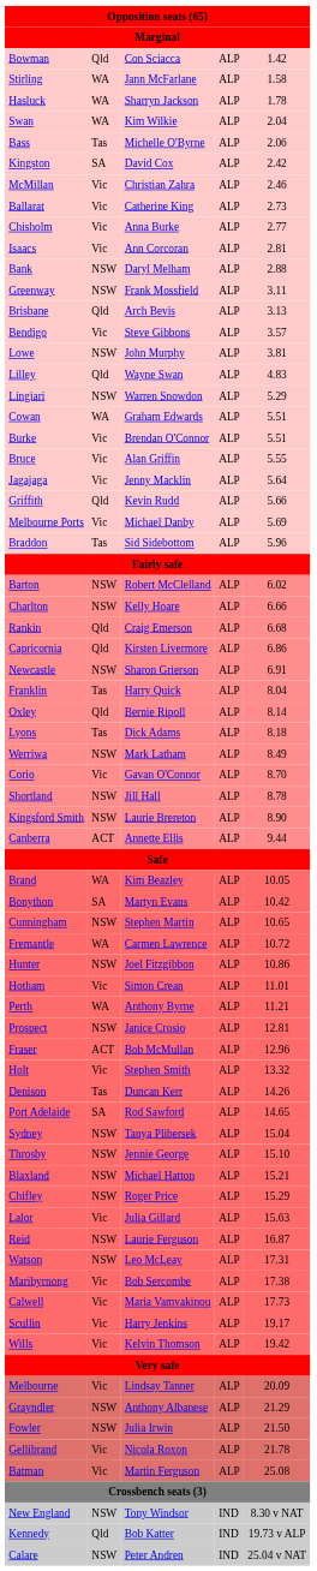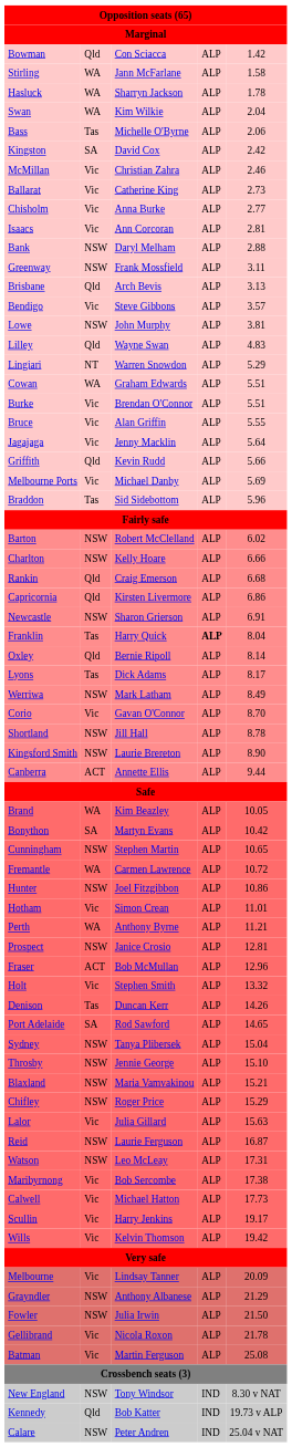 <table class="toccolours" cellpadding="5" cellspacing="0" style="float:left; margin-right:.5em; margin-top:.4em; font-size:90%;">
 <tr>
 <td colspan="5"  style="text-align:center; background:Red;"><span><strong>Opposition seats (65)</strong><br></span></td>
 </tr>
 <tr>
 <td colspan="5"  style="text-align:center; background:Red;"><span><strong>Marginal</strong></span></td>
 </tr>
 <tr>
 <td style="text-align:left; background:#ffcaca;"><a href='#'>Bowman</a></td>
 <td style="text-align:left; background:#ffcaca;">Qld</td>
 <td style="text-align:left; background:#ffcaca;"><a href='#'>Con Sciacca</a></td>
 <td style="text-align:left; background:#ffcaca;">ALP</td>
 <td style="text-align:center; background:#ffcaca;">1.42</td>
 </tr>
 <tr>
 <td style="text-align:left; background:#ffcaca;"><a href='#'>Stirling</a></td>
 <td style="text-align:left; background:#ffcaca;">WA</td>
 <td style="text-align:left; background:#ffcaca;"><a href='#'>Jann McFarlane</a></td>
 <td style="text-align:left; background:#ffcaca;">ALP</td>
 <td style="text-align:center; background:#ffcaca;">1.58</td>
 </tr>
 <tr>
 <td style="text-align:left; background:#ffcaca;"><a href='#'>Hasluck</a></td>
 <td style="text-align:left; background:#ffcaca;">WA</td>
 <td style="text-align:left; background:#ffcaca;"><a href='#'>Sharryn Jackson</a></td>
 <td style="text-align:left; background:#ffcaca;">ALP</td>
 <td style="text-align:center; background:#ffcaca;">1.78</td>
 </tr>
 <tr>
 <td style="text-align:left; background:#ffcaca;"><a href='#'>Swan</a></td>
 <td style="text-align:left; background:#ffcaca;">WA</td>
 <td style="text-align:left; background:#ffcaca;"><a href='#'>Kim Wilkie</a></td>
 <td style="text-align:left; background:#ffcaca;">ALP</td>
 <td style="text-align:center; background:#ffcaca;">2.04</td>
 </tr>
 <tr>
 <td style="text-align:left; background:#ffcaca;"><a href='#'>Bass</a></td>
 <td style="text-align:left; background:#ffcaca;">Tas</td>
 <td style="text-align:left; background:#ffcaca;"><a href='#'>Michelle O'Byrne</a></td>
 <td style="text-align:left; background:#ffcaca;">ALP</td>
 <td style="text-align:center; background:#ffcaca;">2.06</td>
 </tr>
 <tr>
 <td style="text-align:left; background:#ffcaca;"><a href='#'>Kingston</a></td>
 <td style="text-align:left; background:#ffcaca;">SA</td>
 <td style="text-align:left; background:#ffcaca;"><a href='#'>David Cox</a></td>
 <td style="text-align:left; background:#ffcaca;">ALP</td>
 <td style="text-align:center; background:#ffcaca;">2.42</td>
 </tr>
 <tr>
 <td style="text-align:left; background:#ffcaca;"><a href='#'>McMillan</a></td>
 <td style="text-align:left; background:#ffcaca;">Vic</td>
 <td style="text-align:left; background:#ffcaca;"><a href='#'>Christian Zahra</a></td>
 <td style="text-align:left; background:#ffcaca;">ALP</td>
 <td style="text-align:center; background:#ffcaca;">2.46</td>
 </tr>
 <tr>
 <td style="text-align:left; background:#ffcaca;"><a href='#'>Ballarat</a></td>
 <td style="text-align:left; background:#ffcaca;">Vic</td>
 <td style="text-align:left; background:#ffcaca;"><a href='#'>Catherine King</a></td>
 <td style="text-align:left; background:#ffcaca;">ALP</td>
 <td style="text-align:center; background:#ffcaca;">2.73</td>
 </tr>
 <tr>
 <td style="text-align:left; background:#ffcaca;"><a href='#'>Chisholm</a></td>
 <td style="text-align:left; background:#ffcaca;">Vic</td>
 <td style="text-align:left; background:#ffcaca;"><a href='#'>Anna Burke</a></td>
 <td style="text-align:left; background:#ffcaca;">ALP</td>
 <td style="text-align:center; background:#ffcaca;">2.77</td>
 </tr>
 <tr>
 <td style="text-align:left; background:#ffcaca;"><a href='#'>Isaacs</a></td>
 <td style="text-align:left; background:#ffcaca;">Vic</td>
 <td style="text-align:left; background:#ffcaca;"><a href='#'>Ann Corcoran</a></td>
 <td style="text-align:left; background:#ffcaca;">ALP</td>
 <td style="text-align:center; background:#ffcaca;">2.81</td>
 </tr>
 <tr>
 <td style="text-align:left; background:#ffcaca;"><a href='#'>Bank</a></td>
 <td style="text-align:left; background:#ffcaca;">NSW</td>
 <td style="text-align:left; background:#ffcaca;"><a href='#'>Daryl Melham</a></td>
 <td style="text-align:left; background:#ffcaca;">ALP</td>
 <td style="text-align:center; background:#ffcaca;">2.88</td>
 </tr>
 <tr>
 <td style="text-align:left; background:#ffcaca;"><a href='#'>Greenway</a></td>
 <td style="text-align:left; background:#ffcaca;">NSW</td>
 <td style="text-align:left; background:#ffcaca;"><a href='#'>Frank Mossfield</a></td>
 <td style="text-align:left; background:#ffcaca;">ALP</td>
 <td style="text-align:center; background:#ffcaca;">3.11</td>
 </tr>
 <tr>
 <td style="text-align:left; background:#ffcaca;"><a href='#'>Brisbane</a></td>
 <td style="text-align:left; background:#ffcaca;">Qld</td>
 <td style="text-align:left; background:#ffcaca;"><a href='#'>Arch Bevis</a></td>
 <td style="text-align:left; background:#ffcaca;">ALP</td>
 <td style="text-align:center; background:#ffcaca;">3.13</td>
 </tr>
 <tr>
 <td style="text-align:left; background:#ffcaca;"><a href='#'>Bendigo</a></td>
 <td style="text-align:left; background:#ffcaca;">Vic</td>
 <td style="text-align:left; background:#ffcaca;"><a href='#'>Steve Gibbons</a></td>
 <td style="text-align:left; background:#ffcaca;">ALP</td>
 <td style="text-align:center; background:#ffcaca;">3.57</td>
 </tr>
 <tr>
 <td style="text-align:left; background:#ffcaca;"><a href='#'>Lowe</a></td>
 <td style="text-align:left; background:#ffcaca;">NSW</td>
 <td style="text-align:left; background:#ffcaca;"><a href='#'>John Murphy</a></td>
 <td style="text-align:left; background:#ffcaca;">ALP</td>
 <td style="text-align:center; background:#ffcaca;">3.81</td>
 </tr>
 <tr>
 <td style="text-align:left; background:#ffcaca;"><a href='#'>Lilley</a></td>
 <td style="text-align:left; background:#ffcaca;">Qld</td>
 <td style="text-align:left; background:#ffcaca;"><a href='#'>Wayne Swan</a></td>
 <td style="text-align:left; background:#ffcaca;">ALP</td>
 <td style="text-align:center; background:#ffcaca;">4.83</td>
 </tr>
 <tr>
 <td style="text-align:left; background:#ffcaca;"><a href='#'>Lingiari</a></td>
-<td style="text-align:left; background:#ffcaca;">NSW</td>
+<td style="text-align:left; background:#ffcaca;">NT</td>
 <td style="text-align:left; background:#ffcaca;"><a href='#'>Warren Snowdon</a></td>
 <td style="text-align:left; background:#ffcaca;">ALP</td>
 <td style="text-align:center; background:#ffcaca;">5.29</td>
 </tr>
 <tr>
 <td style="text-align:left; background:#ffcaca;"><a href='#'>Cowan</a></td>
 <td style="text-align:left; background:#ffcaca;">WA</td>
 <td style="text-align:left; background:#ffcaca;"><a href='#'>Graham Edwards</a></td>
 <td style="text-align:left; background:#ffcaca;">ALP</td>
 <td style="text-align:center; background:#ffcaca;">5.51</td>
 </tr>
 <tr>
 <td style="text-align:left; background:#ffcaca;"><a href='#'>Burke</a></td>
 <td style="text-align:left; background:#ffcaca;">Vic</td>
 <td style="text-align:left; background:#ffcaca;"><a href='#'>Brendan O'Connor</a></td>
 <td style="text-align:left; background:#ffcaca;">ALP</td>
 <td style="text-align:center; background:#ffcaca;">5.51</td>
 </tr>
 <tr>
 <td style="text-align:left; background:#ffcaca;"><a href='#'>Bruce</a></td>
 <td style="text-align:left; background:#ffcaca;">Vic</td>
 <td style="text-align:left; background:#ffcaca;"><a href='#'>Alan Griffin</a></td>
 <td style="text-align:left; background:#ffcaca;">ALP</td>
 <td style="text-align:center; background:#ffcaca;">5.55</td>
 </tr>
 <tr>
 <td style="text-align:left; background:#ffcaca;"><a href='#'>Jagajaga</a></td>
 <td style="text-align:left; background:#ffcaca;">Vic</td>
 <td style="text-align:left; background:#ffcaca;"><a href='#'>Jenny Macklin</a></td>
 <td style="text-align:left; background:#ffcaca;">ALP</td>
 <td style="text-align:center; background:#ffcaca;">5.64</td>
 </tr>
 <tr>
 <td style="text-align:left; background:#ffcaca;"><a href='#'>Griffith</a></td>
 <td style="text-align:left; background:#ffcaca;">Qld</td>
 <td style="text-align:left; background:#ffcaca;"><a href='#'>Kevin Rudd</a></td>
 <td style="text-align:left; background:#ffcaca;">ALP</td>
 <td style="text-align:center; background:#ffcaca;">5.66</td>
 </tr>
 <tr>
 <td style="text-align:left; background:#ffcaca;"><a href='#'>Melbourne Ports</a></td>
 <td style="text-align:left; background:#ffcaca;">Vic</td>
 <td style="text-align:left; background:#ffcaca;"><a href='#'>Michael Danby</a></td>
 <td style="text-align:left; background:#ffcaca;">ALP</td>
 <td style="text-align:center; background:#ffcaca;">5.69</td>
 </tr>
 <tr>
 <td style="text-align:left; background:#ffcaca;"><a href='#'>Braddon</a></td>
 <td style="text-align:left; background:#ffcaca;">Tas</td>
 <td style="text-align:left; background:#ffcaca;"><a href='#'>Sid Sidebottom</a></td>
 <td style="text-align:left; background:#ffcaca;">ALP</td>
 <td style="text-align:center; background:#ffcaca;">5.96</td>
 </tr>
 <tr>
 <td colspan="5"  style="text-align:center; background:Red;"><span><strong>Fairly safe</strong></span></td>
 </tr>
 <tr>
 <td style="text-align:left; background:#ff8d8d;"><a href='#'>Barton</a></td>
 <td style="text-align:left; background:#ff8d8d;">NSW</td>
 <td style="text-align:left; background:#ff8d8d;"><a href='#'>Robert McClelland</a></td>
 <td style="text-align:left; background:#ff8d8d;">ALP</td>
 <td style="text-align:center; background:#ff8d8d;">6.02</td>
 </tr>
 <tr>
 <td style="text-align:left; background:#ff8d8d;"><a href='#'>Charlton</a></td>
 <td style="text-align:left; background:#ff8d8d;">NSW</td>
 <td style="text-align:left; background:#ff8d8d;"><a href='#'>Kelly Hoare</a></td>
 <td style="text-align:left; background:#ff8d8d;">ALP</td>
 <td style="text-align:center; background:#ff8d8d;">6.66</td>
 </tr>
 <tr>
 <td style="text-align:left; background:#ff8d8d;"><a href='#'>Rankin</a></td>
 <td style="text-align:left; background:#ff8d8d;">Qld</td>
 <td style="text-align:left; background:#ff8d8d;"><a href='#'>Craig Emerson</a></td>
 <td style="text-align:left; background:#ff8d8d;">ALP</td>
 <td style="text-align:center; background:#ff8d8d;">6.68</td>
 </tr>
 <tr>
 <td style="text-align:left; background:#ff8d8d;"><a href='#'>Capricornia</a></td>
 <td style="text-align:left; background:#ff8d8d;">Qld</td>
 <td style="text-align:left; background:#ff8d8d;"><a href='#'>Kirsten Livermore</a></td>
 <td style="text-align:left; background:#ff8d8d;">ALP</td>
 <td style="text-align:center; background:#ff8d8d;">6.86</td>
 </tr>
 <tr>
 <td style="text-align:left; background:#ff8d8d;"><a href='#'>Newcastle</a></td>
 <td style="text-align:left; background:#ff8d8d;">NSW</td>
 <td style="text-align:left; background:#ff8d8d;"><a href='#'>Sharon Grierson</a></td>
 <td style="text-align:left; background:#ff8d8d;">ALP</td>
 <td style="text-align:center; background:#ff8d8d;">6.91</td>
 </tr>
 <tr>
 <td style="text-align:left; background:#ff8d8d;"><a href='#'>Franklin</a></td>
 <td style="text-align:left; background:#ff8d8d;">Tas</td>
 <td style="text-align:left; background:#ff8d8d;"><a href='#'>Harry Quick</a></td>
-<td style="text-align:left; background:#ff8d8d;">ALP</td>
+<td style="text-align:left; background:#ff8d8d;"><strong>ALP</strong></td>
 <td style="text-align:center; background:#ff8d8d;">8.04</td>
 </tr>
 <tr>
 <td style="text-align:left; background:#ff8d8d;"><a href='#'>Oxley</a></td>
 <td style="text-align:left; background:#ff8d8d;">Qld</td>
 <td style="text-align:left; background:#ff8d8d;"><a href='#'>Bernie Ripoll</a></td>
 <td style="text-align:left; background:#ff8d8d;">ALP</td>
 <td style="text-align:center; background:#ff8d8d;">8.14</td>
 </tr>
 <tr>
 <td style="text-align:left; background:#ff8d8d;"><a href='#'>Lyons</a></td>
 <td style="text-align:left; background:#ff8d8d;">Tas</td>
 <td style="text-align:left; background:#ff8d8d;"><a href='#'>Dick Adams</a></td>
 <td style="text-align:left; background:#ff8d8d;">ALP</td>
-<td style="text-align:center; background:#ff8d8d;">8.18</td>
+<td style="text-align:center; background:#ff8d8d;">8.17</td>
 </tr>
 <tr>
 <td style="text-align:left; background:#ff8d8d;"><a href='#'>Werriwa</a></td>
 <td style="text-align:left; background:#ff8d8d;">NSW</td>
 <td style="text-align:left; background:#ff8d8d;"><a href='#'>Mark Latham</a></td>
 <td style="text-align:left; background:#ff8d8d;">ALP</td>
 <td style="text-align:center; background:#ff8d8d;">8.49</td>
 </tr>
 <tr>
 <td style="text-align:left; background:#ff8d8d;"><a href='#'>Corio</a></td>
 <td style="text-align:left; background:#ff8d8d;">Vic</td>
 <td style="text-align:left; background:#ff8d8d;"><a href='#'>Gavan O'Connor</a></td>
 <td style="text-align:left; background:#ff8d8d;">ALP</td>
 <td style="text-align:center; background:#ff8d8d;">8.70</td>
 </tr>
 <tr>
 <td style="text-align:left; background:#ff8d8d;"><a href='#'>Shortland</a></td>
 <td style="text-align:left; background:#ff8d8d;">NSW</td>
 <td style="text-align:left; background:#ff8d8d;"><a href='#'>Jill Hall</a></td>
 <td style="text-align:left; background:#ff8d8d;">ALP</td>
 <td style="text-align:center; background:#ff8d8d;">8.78</td>
 </tr>
 <tr>
 <td style="text-align:left; background:#ff8d8d;"><a href='#'>Kingsford Smith</a></td>
 <td style="text-align:left; background:#ff8d8d;">NSW</td>
 <td style="text-align:left; background:#ff8d8d;"><a href='#'>Laurie Brereton</a></td>
 <td style="text-align:left; background:#ff8d8d;">ALP</td>
 <td style="text-align:center; background:#ff8d8d;">8.90</td>
 </tr>
 <tr>
 <td style="text-align:left; background:#ff8d8d;"><a href='#'>Canberra</a></td>
 <td style="text-align:left; background:#ff8d8d;">ACT</td>
 <td style="text-align:left; background:#ff8d8d;"><a href='#'>Annette Ellis</a></td>
 <td style="text-align:left; background:#ff8d8d;">ALP</td>
 <td style="text-align:center; background:#ff8d8d;">9.44</td>
 </tr>
 <tr>
 <td colspan="5"  style="text-align:center; background:Red;"><span><strong>Safe</strong></span></td>
 </tr>
 <tr>
 <td style="text-align:left; background:#ff6b6b;"><a href='#'>Brand</a></td>
 <td style="text-align:left; background:#ff6b6b;">WA</td>
 <td style="text-align:left; background:#ff6b6b;"><a href='#'>Kim Beazley</a></td>
 <td style="text-align:left; background:#ff6b6b;">ALP</td>
 <td style="text-align:center; background:#ff6b6b;">10.05</td>
 </tr>
 <tr>
 <td style="text-align:left; background:#ff6b6b;"><a href='#'>Bonython</a></td>
 <td style="text-align:left; background:#ff6b6b;">SA</td>
 <td style="text-align:left; background:#ff6b6b;"><a href='#'>Martyn Evans</a></td>
 <td style="text-align:left; background:#ff6b6b;">ALP</td>
 <td style="text-align:center; background:#ff6b6b;">10.42</td>
 </tr>
 <tr>
 <td style="text-align:left; background:#ff6b6b;"><a href='#'>Cunningham</a></td>
 <td style="text-align:left; background:#ff6b6b;">NSW</td>
 <td style="text-align:left; background:#ff6b6b;"><a href='#'>Stephen Martin</a></td>
 <td style="text-align:left; background:#ff6b6b;">ALP</td>
 <td style="text-align:center; background:#ff6b6b;">10.65</td>
 </tr>
 <tr>
 <td style="text-align:left; background:#ff6b6b;"><a href='#'>Fremantle</a></td>
 <td style="text-align:left; background:#ff6b6b;">WA</td>
 <td style="text-align:left; background:#ff6b6b;"><a href='#'>Carmen Lawrence</a></td>
 <td style="text-align:left; background:#ff6b6b;">ALP</td>
 <td style="text-align:center; background:#ff6b6b;">10.72</td>
 </tr>
 <tr>
 <td style="text-align:left; background:#ff6b6b;"><a href='#'>Hunter</a></td>
 <td style="text-align:left; background:#ff6b6b;">NSW</td>
 <td style="text-align:left; background:#ff6b6b;"><a href='#'>Joel Fitzgibbon</a></td>
 <td style="text-align:left; background:#ff6b6b;">ALP</td>
 <td style="text-align:center; background:#ff6b6b;">10.86</td>
 </tr>
 <tr>
 <td style="text-align:left; background:#ff6b6b;"><a href='#'>Hotham</a></td>
 <td style="text-align:left; background:#ff6b6b;">Vic</td>
 <td style="text-align:left; background:#ff6b6b;"><a href='#'>Simon Crean</a></td>
 <td style="text-align:left; background:#ff6b6b;">ALP</td>
 <td style="text-align:center; background:#ff6b6b;">11.01</td>
 </tr>
 <tr>
 <td style="text-align:left; background:#ff6b6b;"><a href='#'>Perth</a></td>
 <td style="text-align:left; background:#ff6b6b;">WA</td>
 <td style="text-align:left; background:#ff6b6b;"><a href='#'>Anthony Byrne</a></td>
 <td style="text-align:left; background:#ff6b6b;">ALP</td>
 <td style="text-align:center; background:#ff6b6b;">11.21</td>
 </tr>
 <tr>
 <td style="text-align:left; background:#ff6b6b;"><a href='#'>Prospect</a></td>
 <td style="text-align:left; background:#ff6b6b;">NSW</td>
 <td style="text-align:left; background:#ff6b6b;"><a href='#'>Janice Crosio</a></td>
 <td style="text-align:left; background:#ff6b6b;">ALP</td>
 <td style="text-align:center; background:#ff6b6b;">12.81</td>
 </tr>
 <tr>
 <td style="text-align:left; background:#ff6b6b;"><a href='#'>Fraser</a></td>
 <td style="text-align:left; background:#ff6b6b;">ACT</td>
 <td style="text-align:left; background:#ff6b6b;"><a href='#'>Bob McMullan</a></td>
 <td style="text-align:left; background:#ff6b6b;">ALP</td>
 <td style="text-align:center; background:#ff6b6b;">12.96</td>
 </tr>
 <tr>
 <td style="text-align:left; background:#ff6b6b;"><a href='#'>Holt</a></td>
 <td style="text-align:left; background:#ff6b6b;">Vic</td>
 <td style="text-align:left; background:#ff6b6b;"><a href='#'>Stephen Smith</a></td>
 <td style="text-align:left; background:#ff6b6b;">ALP</td>
 <td style="text-align:center; background:#ff6b6b;">13.32</td>
 </tr>
 <tr>
 <td style="text-align:left; background:#ff6b6b;"><a href='#'>Denison</a></td>
 <td style="text-align:left; background:#ff6b6b;">Tas</td>
 <td style="text-align:left; background:#ff6b6b;"><a href='#'>Duncan Kerr</a></td>
 <td style="text-align:left; background:#ff6b6b;">ALP</td>
 <td style="text-align:center; background:#ff6b6b;">14.26</td>
 </tr>
 <tr>
 <td style="text-align:left; background:#ff6b6b;"><a href='#'>Port Adelaide</a></td>
 <td style="text-align:left; background:#ff6b6b;">SA</td>
 <td style="text-align:left; background:#ff6b6b;"><a href='#'>Rod Sawford</a></td>
 <td style="text-align:left; background:#ff6b6b;">ALP</td>
 <td style="text-align:center; background:#ff6b6b;">14.65</td>
 </tr>
 <tr>
 <td style="text-align:left; background:#ff6b6b;"><a href='#'>Sydney</a></td>
 <td style="text-align:left; background:#ff6b6b;">NSW</td>
 <td style="text-align:left; background:#ff6b6b;"><a href='#'>Tanya Plibersek</a></td>
 <td style="text-align:left; background:#ff6b6b;">ALP</td>
 <td style="text-align:center; background:#ff6b6b;">15.04</td>
 </tr>
 <tr>
 <td style="text-align:left; background:#ff6b6b;"><a href='#'>Throsby</a></td>
 <td style="text-align:left; background:#ff6b6b;">NSW</td>
 <td style="text-align:left; background:#ff6b6b;"><a href='#'>Jennie George</a></td>
 <td style="text-align:left; background:#ff6b6b;">ALP</td>
 <td style="text-align:center; background:#ff6b6b;">15.10</td>
 </tr>
 <tr>
 <td style="text-align:left; background:#ff6b6b;"><a href='#'>Blaxland</a></td>
 <td style="text-align:left; background:#ff6b6b;">NSW</td>
-<td style="text-align:left; background:#ff6b6b;"><a href='#'>Michael Hatton</a></td>
+<td style="text-align:left; background:#ff6b6b;"><a href='#'>Maria Vamvakinou</a></td>
 <td style="text-align:left; background:#ff6b6b;">ALP</td>
 <td style="text-align:center; background:#ff6b6b;">15.21</td>
 </tr>
 <tr>
 <td style="text-align:left; background:#ff6b6b;"><a href='#'>Chifley</a></td>
 <td style="text-align:left; background:#ff6b6b;">NSW</td>
 <td style="text-align:left; background:#ff6b6b;"><a href='#'>Roger Price</a></td>
 <td style="text-align:left; background:#ff6b6b;">ALP</td>
 <td style="text-align:center; background:#ff6b6b;">15.29</td>
 </tr>
 <tr>
 <td style="text-align:left; background:#ff6b6b;"><a href='#'>Lalor</a></td>
 <td style="text-align:left; background:#ff6b6b;">Vic</td>
 <td style="text-align:left; background:#ff6b6b;"><a href='#'>Julia Gillard</a></td>
 <td style="text-align:left; background:#ff6b6b;">ALP</td>
 <td style="text-align:center; background:#ff6b6b;">15.63</td>
 </tr>
 <tr>
 <td style="text-align:left; background:#ff6b6b;"><a href='#'>Reid</a></td>
 <td style="text-align:left; background:#ff6b6b;">NSW</td>
 <td style="text-align:left; background:#ff6b6b;"><a href='#'>Laurie Ferguson</a></td>
 <td style="text-align:left; background:#ff6b6b;">ALP</td>
 <td style="text-align:center; background:#ff6b6b;">16.87</td>
 </tr>
 <tr>
 <td style="text-align:left; background:#ff6b6b;"><a href='#'>Watson</a></td>
 <td style="text-align:left; background:#ff6b6b;">NSW</td>
 <td style="text-align:left; background:#ff6b6b;"><a href='#'>Leo McLeay</a></td>
 <td style="text-align:left; background:#ff6b6b;">ALP</td>
 <td style="text-align:center; background:#ff6b6b;">17.31</td>
 </tr>
 <tr>
 <td style="text-align:left; background:#ff6b6b;"><a href='#'>Maribyrnong</a></td>
 <td style="text-align:left; background:#ff6b6b;">Vic</td>
 <td style="text-align:left; background:#ff6b6b;"><a href='#'>Bob Sercombe</a></td>
 <td style="text-align:left; background:#ff6b6b;">ALP</td>
 <td style="text-align:center; background:#ff6b6b;">17.38</td>
 </tr>
 <tr>
 <td style="text-align:left; background:#ff6b6b;"><a href='#'>Calwell</a></td>
 <td style="text-align:left; background:#ff6b6b;">Vic</td>
-<td style="text-align:left; background:#ff6b6b;"><a href='#'>Maria Vamvakinou</a></td>
+<td style="text-align:left; background:#ff6b6b;"><a href='#'>Michael Hatton</a></td>
 <td style="text-align:left; background:#ff6b6b;">ALP</td>
 <td style="text-align:center; background:#ff6b6b;">17.73</td>
 </tr>
 <tr>
 <td style="text-align:left; background:#ff6b6b;"><a href='#'>Scullin</a></td>
 <td style="text-align:left; background:#ff6b6b;">Vic</td>
 <td style="text-align:left; background:#ff6b6b;"><a href='#'>Harry Jenkins</a></td>
 <td style="text-align:left; background:#ff6b6b;">ALP</td>
 <td style="text-align:center; background:#ff6b6b;">19.17</td>
 </tr>
 <tr>
 <td style="text-align:left; background:#ff6b6b;"><a href='#'>Wills</a></td>
 <td style="text-align:left; background:#ff6b6b;">Vic</td>
 <td style="text-align:left; background:#ff6b6b;"><a href='#'>Kelvin Thomson</a></td>
 <td style="text-align:left; background:#ff6b6b;">ALP</td>
 <td style="text-align:center; background:#ff6b6b;">19.42</td>
 </tr>
 <tr>
 <td colspan="5"  style="text-align:center; background:Red;"><span><strong>Very safe</strong></span></td>
 </tr>
 <tr>
 <td style="text-align:left; background:#df716d;"><a href='#'>Melbourne</a></td>
 <td style="text-align:left; background:#df716d;">Vic</td>
 <td style="text-align:left; background:#df716d;"><a href='#'>Lindsay Tanner</a></td>
 <td style="text-align:left; background:#df716d;">ALP</td>
 <td style="text-align:center; background:#df716d;">20.09</td>
 </tr>
 <tr>
 <td style="text-align:left; background:#df716d;"><a href='#'>Grayndler</a></td>
 <td style="text-align:left; background:#df716d;">NSW</td>
 <td style="text-align:left; background:#df716d;"><a href='#'>Anthony Albanese</a></td>
 <td style="text-align:left; background:#df716d;">ALP</td>
 <td style="text-align:center; background:#df716d;">21.29</td>
 </tr>
 <tr>
 <td style="text-align:left; background:#df716d;"><a href='#'>Fowler</a></td>
 <td style="text-align:left; background:#df716d;">NSW</td>
 <td style="text-align:left; background:#df716d;"><a href='#'>Julia Irwin</a></td>
 <td style="text-align:left; background:#df716d;">ALP</td>
 <td style="text-align:center; background:#df716d;">21.50</td>
 </tr>
 <tr>
 <td style="text-align:left; background:#df716d;"><a href='#'>Gellibrand</a></td>
 <td style="text-align:left; background:#df716d;">Vic</td>
 <td style="text-align:left; background:#df716d;"><a href='#'>Nicola Roxon</a></td>
 <td style="text-align:left; background:#df716d;">ALP</td>
 <td style="text-align:center; background:#df716d;">21.78</td>
 </tr>
 <tr>
 <td style="text-align:left; background:#df716d;"><a href='#'>Batman</a></td>
 <td style="text-align:left; background:#df716d;">Vic</td>
 <td style="text-align:left; background:#df716d;"><a href='#'>Martin Ferguson</a></td>
 <td style="text-align:left; background:#df716d;">ALP</td>
 <td style="text-align:center; background:#df716d;">25.08</td>
 </tr>
 <tr>
 <td colspan="5"  style="text-align:center; background:gray;"><span><strong>Crossbench seats (3)</strong><br></span></td>
 </tr>
 <tr>
 <td style="text-align:left; background:#ccc;"><a href='#'>New England</a></td>
 <td style="text-align:left; background:#ccc;">NSW</td>
 <td style="text-align:left; background:#ccc;"><a href='#'>Tony Windsor</a></td>
 <td style="text-align:left; background:#ccc;">IND</td>
 <td style="text-align:center; background:#ccc;">8.30 v NAT</td>
 </tr>
 <tr>
 <td style="text-align:left; background:#ccc;"><a href='#'>Kennedy</a></td>
 <td style="text-align:left; background:#ccc;">Qld</td>
 <td style="text-align:left; background:#ccc;"><a href='#'>Bob Katter</a></td>
 <td style="text-align:left; background:#ccc;">IND</td>
 <td style="text-align:center; background:#ccc;">19.73 v ALP</td>
 </tr>
 <tr>
 <td style="text-align:left; background:#ccc;"><a href='#'>Calare</a></td>
 <td style="text-align:left; background:#ccc;">NSW</td>
 <td style="text-align:left; background:#ccc;"><a href='#'>Peter Andren</a></td>
 <td style="text-align:left; background:#ccc;">IND</td>
 <td style="text-align:center; background:#ccc;">25.04 v NAT</td>
 </tr>
 <tr>
 </tr>
 </table>
